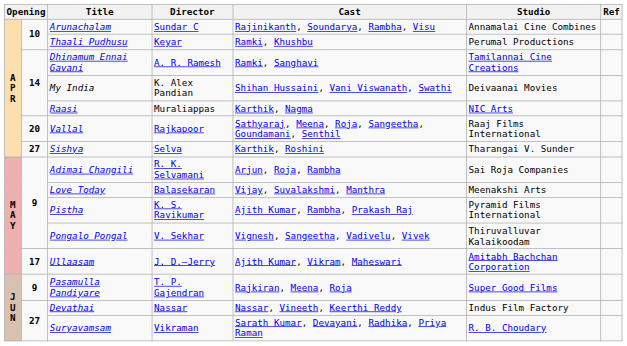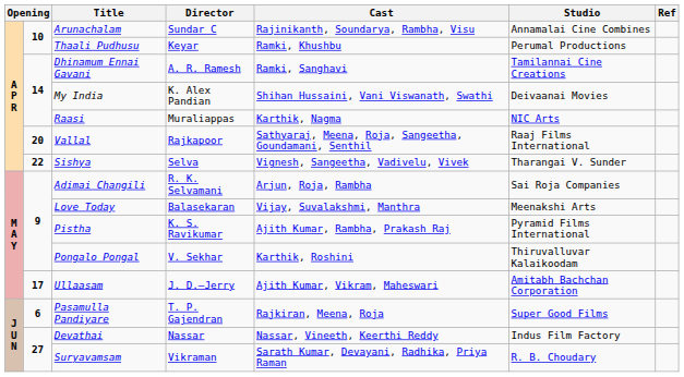 <table class="wikitable">
 <tr>
 <th colspan="2">Opening</th>
 <th>Title</th>
 <th>Director</th>
 <th>Cast</th>
 <th>Studio</th>
 <th>Ref</th>
 </tr>
 <tr April!>
 <td rowspan="7" valign="center" align="center" style="background:#FFDEAD;"><strong>A<br>P<br>R</strong></td>
 <td rowspan="2" align="center"><strong>10</strong></td>
 <td><em><a href='#'>Arunachalam</a></em></td>
 <td><a href='#'>Sundar C</a></td>
 <td><a href='#'>Rajinikanth</a>, <a href='#'>Soundarya</a>, <a href='#'>Rambha</a>, <a href='#'>Visu</a></td>
 <td>Annamalai Cine Combines</td>
 <td></td>
 </tr>
 <tr>
 <td><em><a href='#'>Thaali Pudhusu</a></em></td>
 <td><a href='#'>Keyar</a></td>
 <td><a href='#'>Ramki</a>, <a href='#'>Khushbu</a></td>
 <td>Perumal Productions</td>
 <td></td>
 </tr>
 <tr>
 <td rowspan="3" align="center"><strong>14</strong></td>
 <td><em><a href='#'>Dhinamum Ennai Gavani</a></em></td>
 <td><a href='#'>A. R. Ramesh</a></td>
 <td><a href='#'>Ramki</a>, <a href='#'>Sanghavi</a></td>
 <td><a href='#'>Tamilannai Cine Creations</a></td>
 <td></td>
 </tr>
 <tr>
 <td><em>My India</em></td>
 <td>K. Alex Pandian</td>
 <td><a href='#'>Shihan Hussaini</a>, <a href='#'>Vani Viswanath</a>, <a href='#'>Swathi</a></td>
 <td>Deivaanai Movies</td>
 <td></td>
 </tr>
 <tr>
 <td><em><a href='#'>Raasi</a></em></td>
 <td>Muraliappas</td>
 <td><a href='#'>Karthik</a>, <a href='#'>Nagma</a></td>
 <td><a href='#'>NIC Arts</a></td>
 <td></td>
 </tr>
 <tr>
 <td rowspan="1" align="center"><strong>20</strong></td>
 <td><em><a href='#'>Vallal</a></em></td>
 <td><a href='#'>Rajkapoor</a></td>
 <td><a href='#'>Sathyaraj</a>, <a href='#'>Meena</a>, <a href='#'>Roja</a>, <a href='#'>Sangeetha</a>,  <a href='#'>Goundamani</a>, <a href='#'>Senthil</a></td>
 <td>Raaj Films International</td>
 <td></td>
 </tr>
 <tr>
-<td rowspan="1" align="center"><strong>27</strong></td>
+<td rowspan="1" align="center"><strong>22</strong></td>
 <td><em><a href='#'>Sishya</a></em></td>
 <td><a href='#'>Selva</a></td>
-<td><a href='#'>Karthik</a>, <a href='#'>Roshini</a></td>
+<td><a href='#'>Vignesh</a>, <a href='#'>Sangeetha</a>, <a href='#'>Vadivelu</a>, <a href='#'>Vivek</a></td>
 <td>Tharangai V. Sunder</td>
 <td></td>
 </tr>
 <tr May!>
 <td rowspan="5" valign="center" align="center" style="background:#edafaf;"><strong>M<br>A<br>Y</strong></td>
 <td rowspan="4" align="center"><strong>9</strong></td>
 <td><em><a href='#'>Adimai Changili</a></em></td>
 <td><a href='#'>R. K. Selvamani</a></td>
 <td><a href='#'>Arjun</a>, <a href='#'>Roja</a>, <a href='#'>Rambha</a></td>
 <td>Sai Roja Companies</td>
 <td></td>
 </tr>
 <tr>
 <td><em><a href='#'>Love Today</a></em></td>
 <td><a href='#'>Balasekaran</a></td>
 <td><a href='#'>Vijay</a>, <a href='#'>Suvalakshmi</a>, <a href='#'>Manthra</a></td>
 <td>Meenakshi Arts</td>
 <td></td>
 </tr>
 <tr>
 <td><em><a href='#'>Pistha</a></em></td>
 <td><a href='#'>K. S. Ravikumar</a></td>
 <td><a href='#'>Ajith Kumar</a>, <a href='#'>Rambha</a>, <a href='#'>Prakash Raj</a></td>
 <td>Pyramid Films International</td>
 <td></td>
 </tr>
 <tr>
 <td><em><a href='#'>Pongalo Pongal</a></em></td>
 <td><a href='#'>V. Sekhar</a></td>
-<td><a href='#'>Vignesh</a>, <a href='#'>Sangeetha</a>, <a href='#'>Vadivelu</a>, <a href='#'>Vivek</a></td>
+<td><a href='#'>Karthik</a>, <a href='#'>Roshini</a></td>
 <td>Thiruvalluvar Kalaikoodam</td>
 <td></td>
 </tr>
 <tr>
 <td rowspan="1" align="center"><strong>17</strong></td>
 <td><em><a href='#'>Ullaasam</a></em></td>
 <td><a href='#'>J. D.–Jerry</a></td>
 <td><a href='#'>Ajith Kumar</a>, <a href='#'>Vikram</a>, <a href='#'>Maheswari</a></td>
 <td><a href='#'>Amitabh Bachchan Corporation</a></td>
 <td></td>
 </tr>
 <tr June!>
 <td rowspan="3" valign="center" align="center" style="background:#d9c1b0;"><strong>J<br>U<br>N</strong></td>
-<td rowspan="1" align="center"><strong>9</strong></td>
+<td rowspan="1" align="center"><strong>6</strong></td>
 <td><em><a href='#'>Pasamulla Pandiyare</a></em></td>
 <td><a href='#'>T. P. Gajendran</a></td>
 <td><a href='#'>Rajkiran</a>, <a href='#'>Meena</a>, <a href='#'>Roja</a></td>
 <td><a href='#'>Super Good Films</a></td>
 <td></td>
 </tr>
 <tr>
 <td rowspan="2" align="center"><strong>27</strong></td>
 <td><em><a href='#'>Devathai</a></em></td>
 <td><a href='#'>Nassar</a></td>
 <td><a href='#'>Nassar</a>, <a href='#'>Vineeth</a>, <a href='#'>Keerthi Reddy</a></td>
 <td>Indus Film Factory</td>
 <td></td>
 </tr>
 <tr>
 <td><em><a href='#'>Suryavamsam</a></em></td>
 <td><a href='#'>Vikraman</a></td>
 <td><a href='#'>Sarath Kumar</a>, <a href='#'>Devayani</a>, <a href='#'>Radhika</a>, <a href='#'>Priya Raman</a></td>
 <td><a href='#'>R. B. Choudary</a></td>
 <td></td>
 </tr>
 </table>
